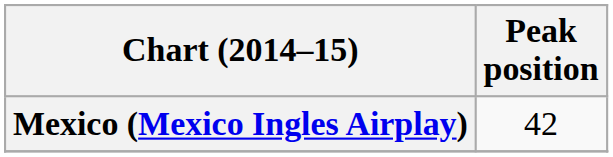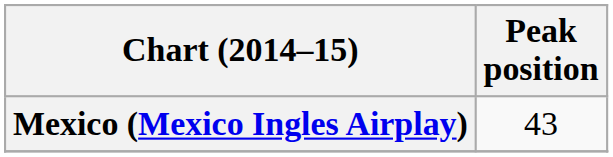 <table class="wikitable sortable plainrowheaders" style="text-align:center;">
 <tr>
 <th>Chart (2014–15)</th>
 <th>Peak<br>position</th>
 </tr>
 <tr>
 <th scope="row">Mexico (<a href='#'>Mexico Ingles Airplay</a>)</th>
-<td>42</td>
+<td>43</td>
 </tr>
 <tr>
 </tr>
 <tr>
 </tr>
 <tr>
 </tr>
 <tr>
 </tr>
 <tr>
 </tr>
 </table>
